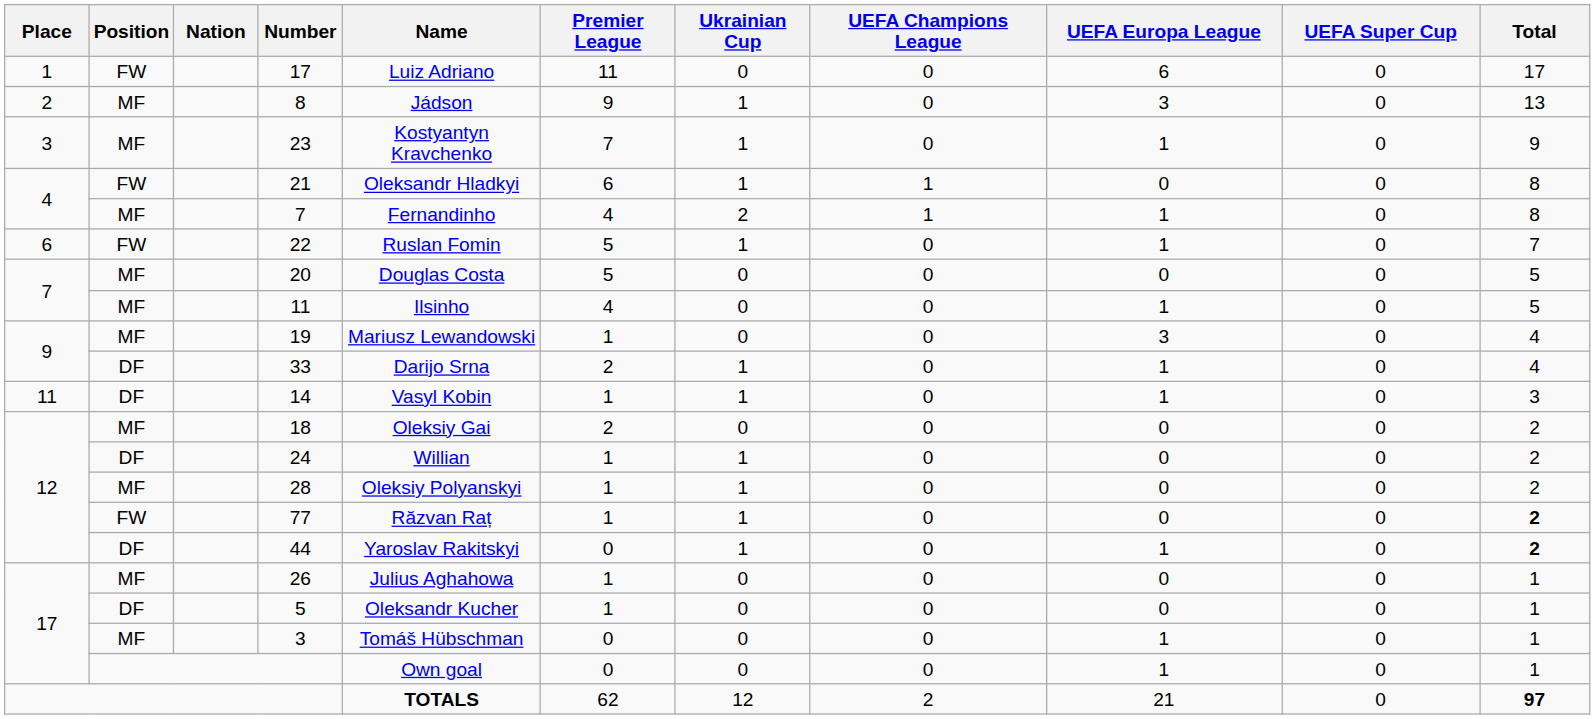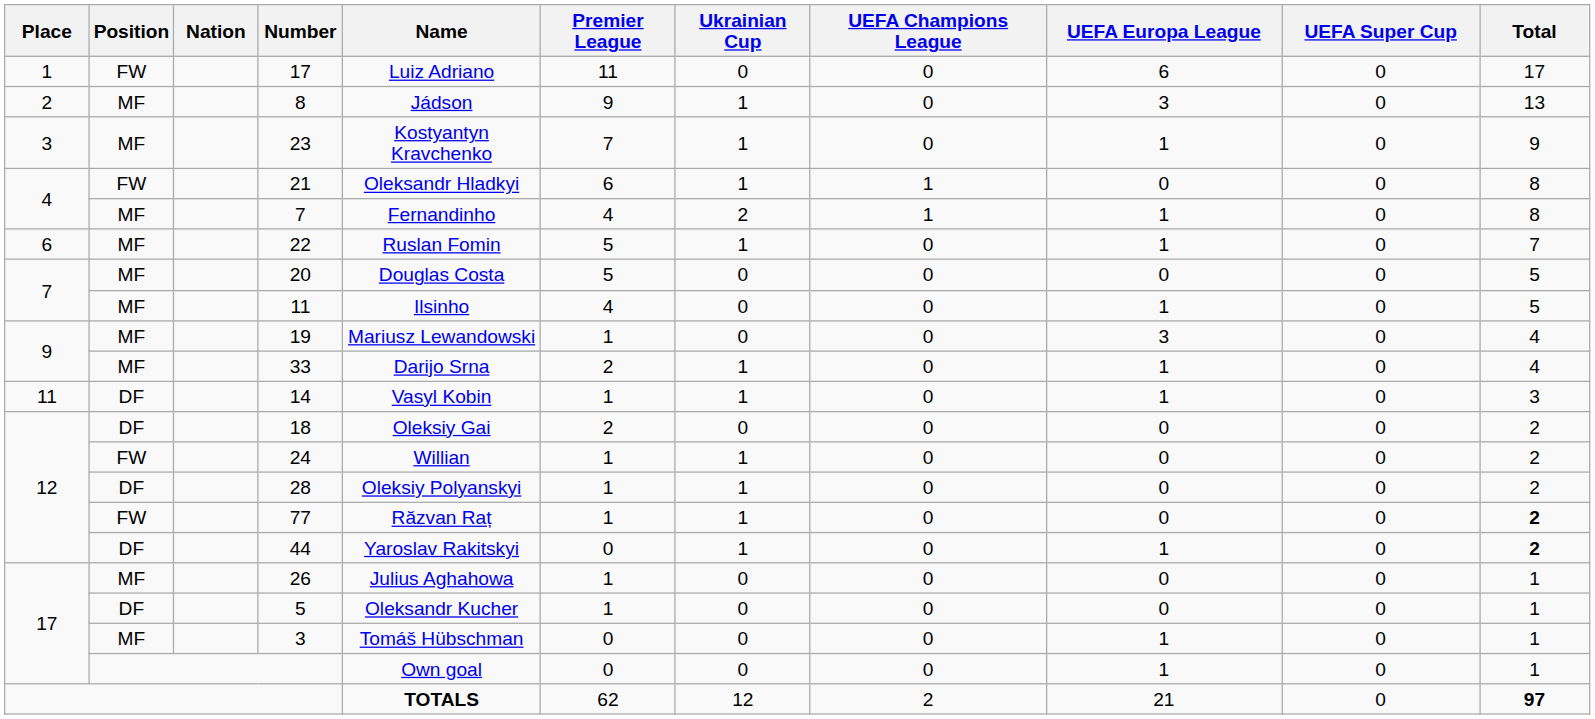 <table class="wikitable" style="font-size: 95%; text-align: center;">
 <tr>
 <th width=60>Place</th>
 <th width=60>Position</th>
 <th width=60>Nation</th>
 <th width=60>Number</th>
 <th width=150>Name</th>
 <th width=100><a href='#'>Premier League</a></th>
 <th width=100><a href='#'>Ukrainian Cup</a></th>
 <th width=180><a href='#'>UEFA Champions League</a></th>
 <th width=180><a href='#'>UEFA Europa League</a></th>
 <th width=150><a href='#'>UEFA Super Cup</a></th>
 <th width=80><strong>Total</strong></th>
 </tr>
 <tr>
 <td>1</td>
 <td>FW</td>
 <td></td>
 <td>17</td>
 <td><a href='#'>Luiz Adriano</a></td>
 <td>11</td>
 <td>0</td>
 <td>0</td>
 <td>6</td>
 <td>0</td>
 <td>17</td>
 </tr>
 <tr>
 <td>2</td>
 <td>MF</td>
 <td></td>
 <td>8</td>
 <td><a href='#'>Jádson</a></td>
 <td>9</td>
 <td>1</td>
 <td>0</td>
 <td>3</td>
 <td>0</td>
 <td>13</td>
 </tr>
 <tr>
 <td>3</td>
 <td>MF</td>
 <td></td>
 <td>23</td>
 <td><a href='#'>Kostyantyn Kravchenko</a></td>
 <td>7</td>
 <td>1</td>
 <td>0</td>
 <td>1</td>
 <td>0</td>
 <td>9</td>
 </tr>
 <tr>
 <td rowspan="2">4</td>
 <td>FW</td>
 <td></td>
 <td>21</td>
 <td><a href='#'>Oleksandr Hladkyi</a></td>
 <td>6</td>
 <td>1</td>
 <td>1</td>
 <td>0</td>
 <td>0</td>
 <td>8</td>
 </tr>
 <tr>
 <td>MF</td>
 <td></td>
 <td>7</td>
 <td><a href='#'>Fernandinho</a></td>
 <td>4</td>
 <td>2</td>
 <td>1</td>
 <td>1</td>
 <td>0</td>
 <td>8</td>
 </tr>
 <tr>
 <td>6</td>
-<td>FW</td>
+<td>MF</td>
 <td></td>
 <td>22</td>
 <td><a href='#'>Ruslan Fomin</a></td>
 <td>5</td>
 <td>1</td>
 <td>0</td>
 <td>1</td>
 <td>0</td>
 <td>7</td>
 </tr>
 <tr>
 <td rowspan="2">7</td>
 <td>MF</td>
 <td></td>
 <td>20</td>
 <td><a href='#'>Douglas Costa</a></td>
 <td>5</td>
 <td>0</td>
 <td>0</td>
 <td>0</td>
 <td>0</td>
 <td>5</td>
 </tr>
 <tr>
 <td>MF</td>
 <td></td>
 <td>11</td>
 <td><a href='#'>Ilsinho</a></td>
 <td>4</td>
 <td>0</td>
 <td>0</td>
 <td>1</td>
 <td>0</td>
 <td>5</td>
 </tr>
 <tr>
 <td rowspan="2">9</td>
 <td>MF</td>
 <td></td>
 <td>19</td>
 <td><a href='#'>Mariusz Lewandowski</a></td>
 <td>1</td>
 <td>0</td>
 <td>0</td>
 <td>3</td>
 <td>0</td>
 <td>4</td>
 </tr>
 <tr>
-<td>DF</td>
+<td>MF</td>
 <td></td>
 <td>33</td>
 <td><a href='#'>Darijo Srna</a></td>
 <td>2</td>
 <td>1</td>
 <td>0</td>
 <td>1</td>
 <td>0</td>
 <td>4</td>
 </tr>
 <tr>
 <td>11</td>
 <td>DF</td>
 <td></td>
 <td>14</td>
 <td><a href='#'>Vasyl Kobin</a></td>
 <td>1</td>
 <td>1</td>
 <td>0</td>
 <td>1</td>
 <td>0</td>
 <td>3</td>
 </tr>
 <tr>
 <td rowspan="5">12</td>
-<td>MF</td>
+<td>DF</td>
 <td></td>
 <td>18</td>
 <td><a href='#'>Oleksiy Gai</a></td>
 <td>2</td>
 <td>0</td>
 <td>0</td>
 <td>0</td>
 <td>0</td>
 <td>2</td>
 </tr>
 <tr>
-<td>DF</td>
+<td>FW</td>
 <td></td>
 <td>24</td>
 <td><a href='#'>Willian</a></td>
 <td>1</td>
 <td>1</td>
 <td>0</td>
 <td>0</td>
 <td>0</td>
 <td>2</td>
 </tr>
 <tr>
-<td>MF</td>
+<td>DF</td>
 <td></td>
 <td>28</td>
 <td><a href='#'>Oleksiy Polyanskyi</a></td>
 <td>1</td>
 <td>1</td>
 <td>0</td>
 <td>0</td>
 <td>0</td>
 <td>2</td>
 </tr>
 <tr>
 <td>FW</td>
 <td></td>
 <td>77</td>
 <td><a href='#'>Răzvan Raț</a></td>
 <td>1</td>
 <td>1</td>
 <td>0</td>
 <td>0</td>
 <td>0</td>
 <td><strong>2</strong></td>
 </tr>
 <tr>
 <td>DF</td>
 <td></td>
 <td>44</td>
 <td><a href='#'>Yaroslav Rakitskyi</a></td>
 <td>0</td>
 <td>1</td>
 <td>0</td>
 <td>1</td>
 <td>0</td>
 <td><strong>2</strong></td>
 </tr>
 <tr>
 <td rowspan="4">17</td>
 <td>MF</td>
 <td></td>
 <td>26</td>
 <td><a href='#'>Julius Aghahowa</a></td>
 <td>1</td>
 <td>0</td>
 <td>0</td>
 <td>0</td>
 <td>0</td>
 <td>1</td>
 </tr>
 <tr>
 <td>DF</td>
 <td></td>
 <td>5</td>
 <td><a href='#'>Oleksandr Kucher</a></td>
 <td>1</td>
 <td>0</td>
 <td>0</td>
 <td>0</td>
 <td>0</td>
 <td>1</td>
 </tr>
 <tr>
 <td>MF</td>
 <td></td>
 <td>3</td>
 <td><a href='#'>Tomáš Hübschman</a></td>
 <td>0</td>
 <td>0</td>
 <td>0</td>
 <td>1</td>
 <td>0</td>
 <td>1</td>
 </tr>
 <tr>
 <td colspan="3"></td>
 <td><a href='#'>Own goal</a></td>
 <td>0</td>
 <td>0</td>
 <td>0</td>
 <td>1</td>
 <td>0</td>
 <td>1</td>
 </tr>
 <tr>
 <td colspan="4"></td>
 <td><strong>TOTALS</strong></td>
 <td>62</td>
 <td>12</td>
 <td>2</td>
 <td>21</td>
 <td>0</td>
 <td><strong>97</strong></td>
 </tr>
 </table>
